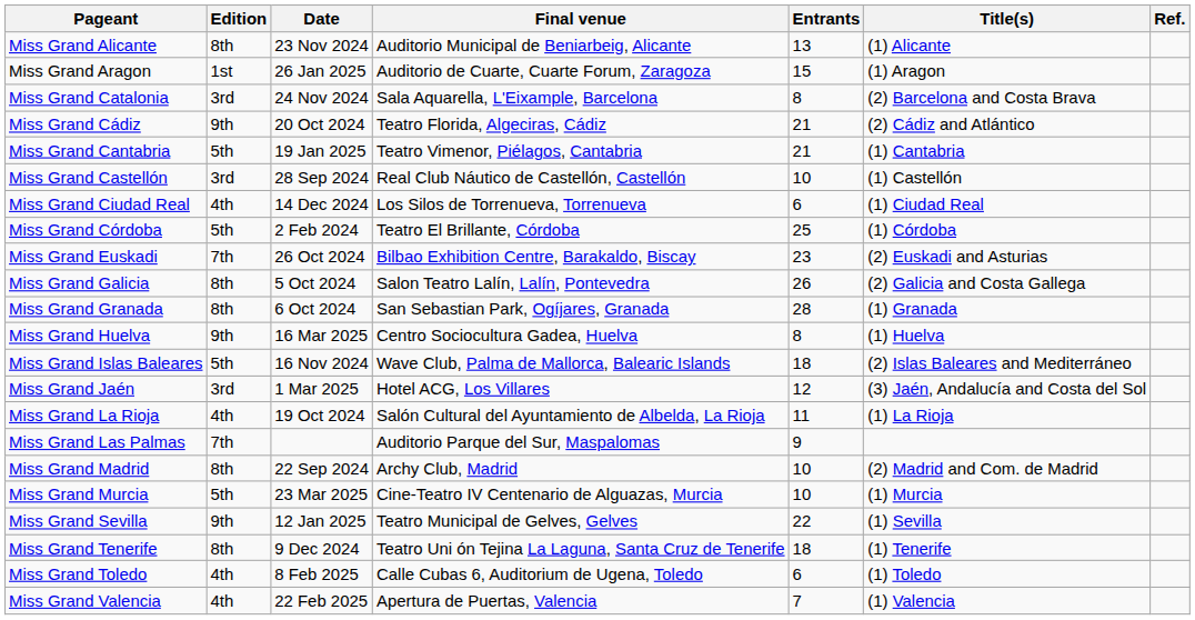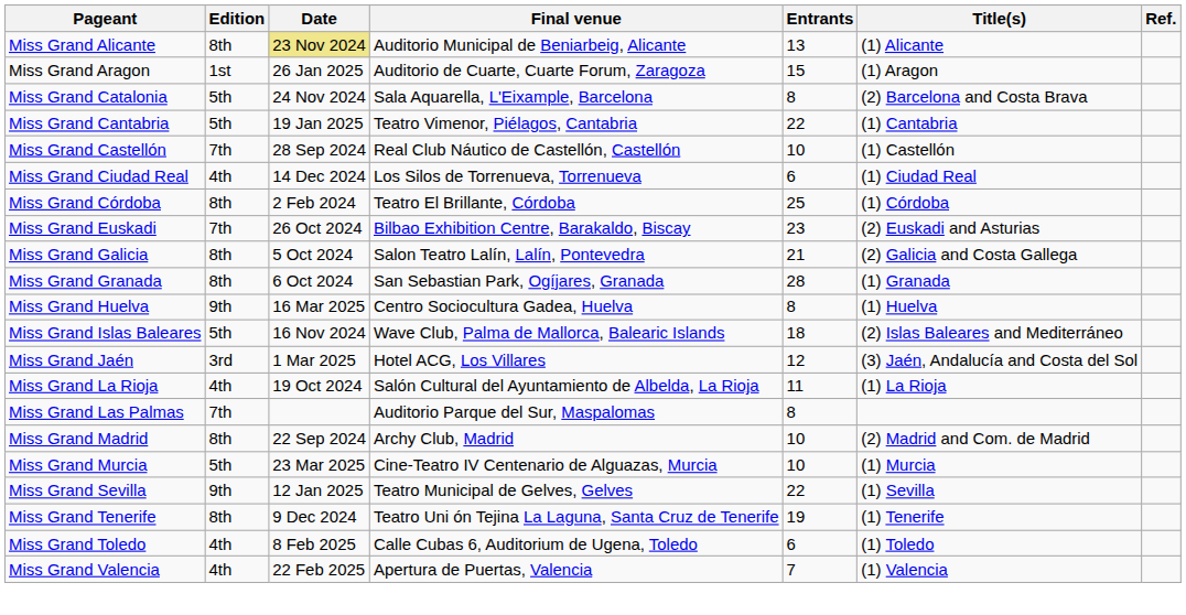 <table class="wikitable defaultcenter col3left col4left col6left sticky-header" style="font-size: 89%;">
 <tr>
 <th>Pageant</th>
 <th>Edition</th>
 <th>Date</th>
 <th>Final venue</th>
 <th>Entrants</th>
 <th>Title(s)</th>
 <th>Ref.</th>
 </tr>
 <tr>
 <td><a href='#'>Miss Grand Alicante</a></td>
 <td>8th</td>
-<td>23 Nov 2024</td>
+<td style="background: khaki;">23 Nov 2024</td>
 <td>Auditorio Municipal de <a href='#'>Beniarbeig</a>, <a href='#'>Alicante</a></td>
 <td>13</td>
 <td>(1) <a href='#'>Alicante</a></td>
 <td></td>
 </tr>
 <tr>
 <td>Miss Grand Aragon</td>
 <td>1st</td>
 <td>26 Jan 2025</td>
 <td>Auditorio de Cuarte, Cuarte Forum, <a href='#'>Zaragoza</a></td>
 <td>15</td>
 <td>(1) Aragon</td>
 <td></td>
 </tr>
 <tr>
 <td><a href='#'>Miss Grand Catalonia</a></td>
-<td>3rd</td>
+<td>5th</td>
 <td>24 Nov 2024</td>
 <td>Sala Aquarella, <a href='#'>L'Eixample</a>, <a href='#'>Barcelona</a></td>
 <td>8</td>
 <td>(2) <a href='#'>Barcelona</a> and Costa Brava</td>
 <td></td>
 </tr>
 <tr>
-<td><a href='#'>Miss Grand Cádiz</a></td>
-<td>9th</td>
-<td>20 Oct 2024</td>
-<td>Teatro Florida, <a href='#'>Algeciras</a>, <a href='#'>Cádiz</a></td>
-<td>21</td>
-<td>(2) <a href='#'>Cádiz</a> and Atlántico</td>
-<td></td>
-</tr>
-<tr>
 <td><a href='#'>Miss Grand Cantabria</a></td>
 <td>5th</td>
 <td>19 Jan 2025</td>
 <td>Teatro Vimenor, <a href='#'>Piélagos</a>, <a href='#'>Cantabria</a></td>
-<td>21</td>
+<td>22</td>
 <td>(1) <a href='#'>Cantabria</a></td>
 <td></td>
 </tr>
 <tr>
 <td><a href='#'>Miss Grand Castellón</a></td>
-<td>3rd</td>
+<td>7th</td>
 <td>28 Sep 2024</td>
 <td>Real Club Náutico de Castellón, <a href='#'>Castellón</a></td>
 <td>10</td>
 <td>(1) Castellón</td>
 <td></td>
 </tr>
 <tr>
 <td><a href='#'>Miss Grand Ciudad Real</a></td>
 <td>4th</td>
 <td>14 Dec 2024</td>
 <td>Los Silos de Torrenueva, <a href='#'>Torrenueva</a></td>
 <td>6</td>
 <td>(1) <a href='#'>Ciudad Real</a></td>
 <td></td>
 </tr>
 <tr>
 <td><a href='#'>Miss Grand Córdoba</a></td>
-<td>5th</td>
+<td>8th</td>
 <td>2 Feb 2024</td>
 <td>Teatro El Brillante, <a href='#'>Córdoba</a></td>
 <td>25</td>
 <td>(1) <a href='#'>Córdoba</a></td>
 <td></td>
 </tr>
 <tr>
 <td><a href='#'>Miss Grand Euskadi</a></td>
 <td>7th</td>
 <td>26 Oct 2024</td>
 <td><a href='#'>Bilbao Exhibition Centre</a>, <a href='#'>Barakaldo</a>, <a href='#'>Biscay</a></td>
 <td>23</td>
 <td>(2) <a href='#'>Euskadi</a> and Asturias</td>
 <td></td>
 </tr>
 <tr>
 <td><a href='#'>Miss Grand Galicia</a></td>
 <td>8th</td>
 <td>5 Oct 2024</td>
 <td>Salon Teatro Lalín, <a href='#'>Lalín</a>, <a href='#'>Pontevedra</a></td>
-<td>26</td>
+<td>21</td>
 <td>(2) <a href='#'>Galicia</a> and Costa Gallega</td>
 <td></td>
 </tr>
 <tr>
 <td><a href='#'>Miss Grand Granada</a></td>
 <td>8th</td>
 <td>6 Oct 2024</td>
 <td>San Sebastian Park, <a href='#'>Ogíjares</a>, <a href='#'>Granada</a></td>
 <td>28</td>
 <td>(1) <a href='#'>Granada</a></td>
 <td></td>
 </tr>
 <tr>
 <td><a href='#'>Miss Grand Huelva</a></td>
 <td>9th</td>
 <td>16 Mar 2025</td>
 <td>Centro Sociocultura Gadea, <a href='#'>Huelva</a></td>
 <td>8</td>
 <td>(1) <a href='#'>Huelva</a></td>
 <td></td>
 </tr>
 <tr>
 <td><a href='#'>Miss Grand Islas Baleares</a></td>
 <td>5th</td>
 <td>16 Nov 2024</td>
 <td>Wave Club, <a href='#'>Palma de Mallorca</a>, <a href='#'>Balearic Islands</a></td>
 <td>18</td>
 <td>(2) <a href='#'>Islas Baleares</a> and Mediterráneo</td>
 <td></td>
 </tr>
 <tr>
 <td><a href='#'>Miss Grand Jaén</a></td>
 <td>3rd</td>
 <td>1 Mar 2025</td>
 <td>Hotel ACG, <a href='#'>Los Villares</a></td>
 <td>12</td>
 <td>(3) <a href='#'>Jaén</a>, Andalucía and Costa del Sol</td>
 <td></td>
 </tr>
 <tr>
 <td><a href='#'>Miss Grand La Rioja</a></td>
 <td>4th</td>
 <td>19 Oct 2024</td>
 <td>Salón Cultural del Ayuntamiento de <a href='#'>Albelda</a>, <a href='#'>La Rioja</a></td>
 <td>11</td>
 <td>(1) <a href='#'>La Rioja</a></td>
 <td></td>
 </tr>
 <tr>
 <td><a href='#'>Miss Grand Las Palmas</a></td>
 <td>7th</td>
 <td></td>
 <td>Auditorio Parque del Sur, <a href='#'>Maspalomas</a></td>
-<td>9</td>
+<td>8</td>
 <td></td>
 <td></td>
 </tr>
 <tr>
 <td><a href='#'>Miss Grand Madrid</a></td>
 <td>8th</td>
 <td>22 Sep 2024</td>
 <td>Archy Club, <a href='#'>Madrid</a></td>
 <td>10</td>
 <td>(2) <a href='#'>Madrid</a> and Com. de Madrid</td>
 <td></td>
 </tr>
 <tr>
 <td><a href='#'>Miss Grand Murcia</a></td>
 <td>5th</td>
 <td>23 Mar 2025</td>
 <td>Cine-Teatro IV Centenario de Alguazas, <a href='#'>Murcia</a></td>
 <td>10</td>
 <td>(1) <a href='#'>Murcia</a></td>
 <td></td>
 </tr>
 <tr>
 <td><a href='#'>Miss Grand Sevilla</a></td>
 <td>9th</td>
 <td>12 Jan 2025</td>
 <td>Teatro Municipal de Gelves, <a href='#'>Gelves</a></td>
 <td>22</td>
 <td>(1) <a href='#'>Sevilla</a></td>
 <td></td>
 </tr>
 <tr>
 <td><a href='#'>Miss Grand Tenerife</a></td>
 <td>8th</td>
 <td>9 Dec 2024</td>
 <td>Teatro Uni ón Tejina <a href='#'>La Laguna</a>, <a href='#'>Santa Cruz de Tenerife</a></td>
-<td>18</td>
+<td>19</td>
 <td>(1) <a href='#'>Tenerife</a></td>
 <td></td>
 </tr>
 <tr>
 <td><a href='#'>Miss Grand Toledo</a></td>
 <td>4th</td>
 <td>8 Feb 2025</td>
 <td>Calle Cubas 6, Auditorium de Ugena, <a href='#'>Toledo</a></td>
 <td>6</td>
 <td>(1) <a href='#'>Toledo</a></td>
 <td></td>
 </tr>
 <tr>
 <td><a href='#'>Miss Grand Valencia</a></td>
 <td>4th</td>
 <td>22 Feb 2025</td>
 <td>Apertura de Puertas, <a href='#'>Valencia</a></td>
 <td>7</td>
 <td>(1) <a href='#'>Valencia</a></td>
 <td></td>
 </tr>
 </table>
